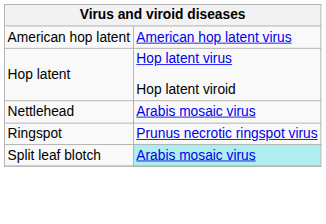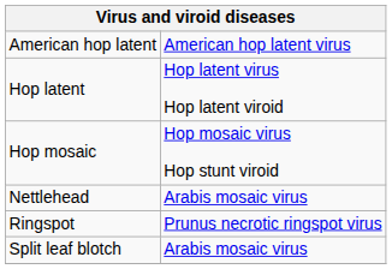 <table class="wikitable" style="clear">
 <tr>
 <th colspan=2><strong>Virus and viroid diseases</strong><br></th>
 </tr>
 <tr>
 <td>American hop latent</td>
 <td><a href='#'>American hop latent virus</a></td>
 </tr>
 <tr>
 <td>Hop latent</td>
 <td><a href='#'>Hop latent virus</a> <br><br>Hop latent viroid</td>
 </tr>
 <tr>
+<td>Hop mosaic</td>
+<td><a href='#'>Hop mosaic virus</a> <br><br>Hop stunt viroid</td>
+</tr>
+<tr>
 <td>Nettlehead</td>
 <td><a href='#'>Arabis mosaic virus</a></td>
 </tr>
 <tr>
 <td>Ringspot</td>
 <td><a href='#'>Prunus necrotic ringspot virus</a></td>
 </tr>
 <tr>
 <td>Split leaf blotch</td>
-<td style="background: paleturquoise;"><a href='#'>Arabis mosaic virus</a></td>
+<td><a href='#'>Arabis mosaic virus</a></td>
 </tr>
 <tr>
 </tr>
 </table>
